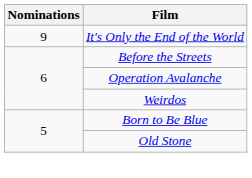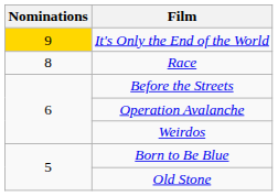 <table class="wikitable" rowspan="2" style="text-align:center">
 <tr>
 <th scope="col">Nominations</th>
 <th scope="col">Film</th>
 </tr>
 <tr>
-<td>9</td>
+<td style="background: gold;">9</td>
 <td><em><a href='#'>It's Only the End of the World</a></em></td>
+</tr>
+<tr>
+<td>8</td>
+<td><em><a href='#'>Race</a></em></td>
 </tr>
 <tr>
 <td rowspan=3 style="text-align:center;">6</td>
 <td><em><a href='#'>Before the Streets</a></em></td>
 </tr>
 <tr>
 <td><em><a href='#'>Operation Avalanche</a></em></td>
 </tr>
 <tr>
 <td><em><a href='#'>Weirdos</a></em></td>
 </tr>
 <tr>
 <td rowspan=2 style="text-align:center;">5</td>
 <td><em><a href='#'>Born to Be Blue</a></em></td>
 </tr>
 <tr>
 <td><em><a href='#'>Old Stone</a></em></td>
 </tr>
 </table>
